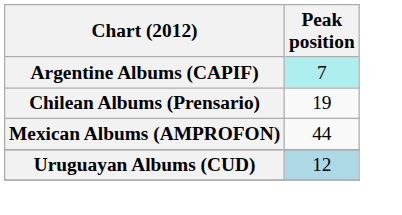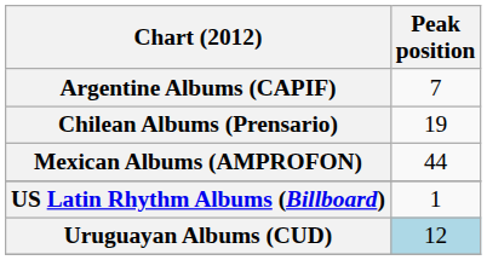 <table class="wikitable sortable plainrowheaders" style="text-align:center;">
 <tr>
 <th scope="col">Chart (2012)</th>
 <th scope="col">Peak<br>position</th>
 </tr>
 <tr>
 <th scope="row">Argentine Albums (CAPIF)</th>
-<td style="background: paleturquoise; text-align:center;">7</td>
+<td style="text-align:center;">7</td>
 </tr>
 <tr>
 <th scope="row">Chilean Albums (Prensario)</th>
 <td style="text-align:center;">19</td>
 </tr>
 <tr>
 <th scope="row">Mexican Albums (AMPROFON)</th>
 <td style="text-align:center;">44</td>
 </tr>
 <tr>
 </tr>
 <tr>
 </tr>
 <tr>
 </tr>
 <tr>
 </tr>
 <tr>
+<th scope="row">US <a href='#'>Latin Rhythm Albums</a> (<em><a href='#'>Billboard</a></em>)</th>
+<td style="text-align:center;">1</td>
+</tr>
+<tr>
 <th scope="row">Uruguayan Albums (CUD)</th>
 <td style="background: lightblue; text-align:center;">12</td>
 </tr>
 <tr>
 </tr>
 </table>
